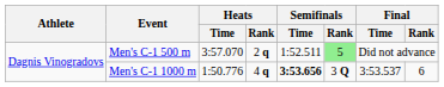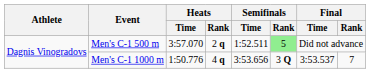 <table class="wikitable" style="font-size:90%">
 <tr>
 <th rowspan="2">Athlete</th>
 <th rowspan="2">Event</th>
 <th colspan=2>Heats</th>
 <th colspan=2>Semifinals</th>
 <th colspan=2>Final</th>
 </tr>
 <tr style="font-size:95%">
 <th>Time</th>
 <th>Rank</th>
 <th>Time</th>
 <th>Rank</th>
 <th>Time</th>
 <th>Rank</th>
 </tr>
 <tr align=center>
 <td align=left rowspan=2><a href='#'>Dagnis Vinogradovs</a></td>
 <td align=left><a href='#'>Men's C-1 500 m</a></td>
 <td>3:57.070</td>
 <td>2 <strong>q</strong></td>
 <td>1:52.511</td>
 <td style="background: lightgreen;">5</td>
 <td colspan=2>Did not advance</td>
 </tr>
 <tr align=center>
 <td align=left><a href='#'>Men's C-1 1000 m</a></td>
 <td>1:50.776</td>
 <td>4 <strong>q</strong></td>
-<td><strong>3:53.656</strong></td>
+<td>3:53.656</td>
 <td>3 <strong>Q</strong></td>
 <td>3:53.537</td>
-<td>6</td>
+<td>7</td>
 </tr>
 </table>
